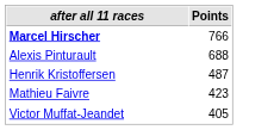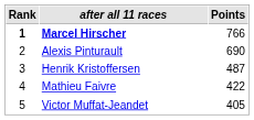 <table cellspacing="1" cellpadding="3" style="border:1px solid #aaa; font-size:86%;">
 <tr style="background:#e4e4e4;">
+<th style="border-bottom:1px solid #aaa; width:10px;">Rank</th>
 <th style="border-bottom:1px solid #aaa; width:200px; white-space:nowrap;"><em>after all 11 races</em> </th>
 <th style="border-bottom:1px solid #aaa; width:20px;">Points</th>
 </tr>
 <tr>
+<td style="text-align:center;"><strong>1</strong></td>
 <td> <strong><a href='#'>Marcel Hirscher</a></strong></td>
 <td align="right">766</td>
 </tr>
 <tr>
+<td style="text-align:center;">2</td>
 <td> <a href='#'>Alexis Pinturault</a></td>
-<td align="right">688</td>
+<td align="right">690</td>
 </tr>
 <tr>
+<td style="text-align:center;">3</td>
 <td> <a href='#'>Henrik Kristoffersen</a></td>
 <td align="right">487</td>
 </tr>
 <tr>
+<td style="text-align:center;">4</td>
 <td style="white-space: nowrap"> <a href='#'>Mathieu Faivre</a></td>
-<td align="right">423</td>
+<td align="right">422</td>
 </tr>
 <tr>
+<td style="text-align:center;">5</td>
 <td style="white-space: nowrap;"> <a href='#'>Victor Muffat-Jeandet</a></td>
 <td align="right">405</td>
 </tr>
 </table>
